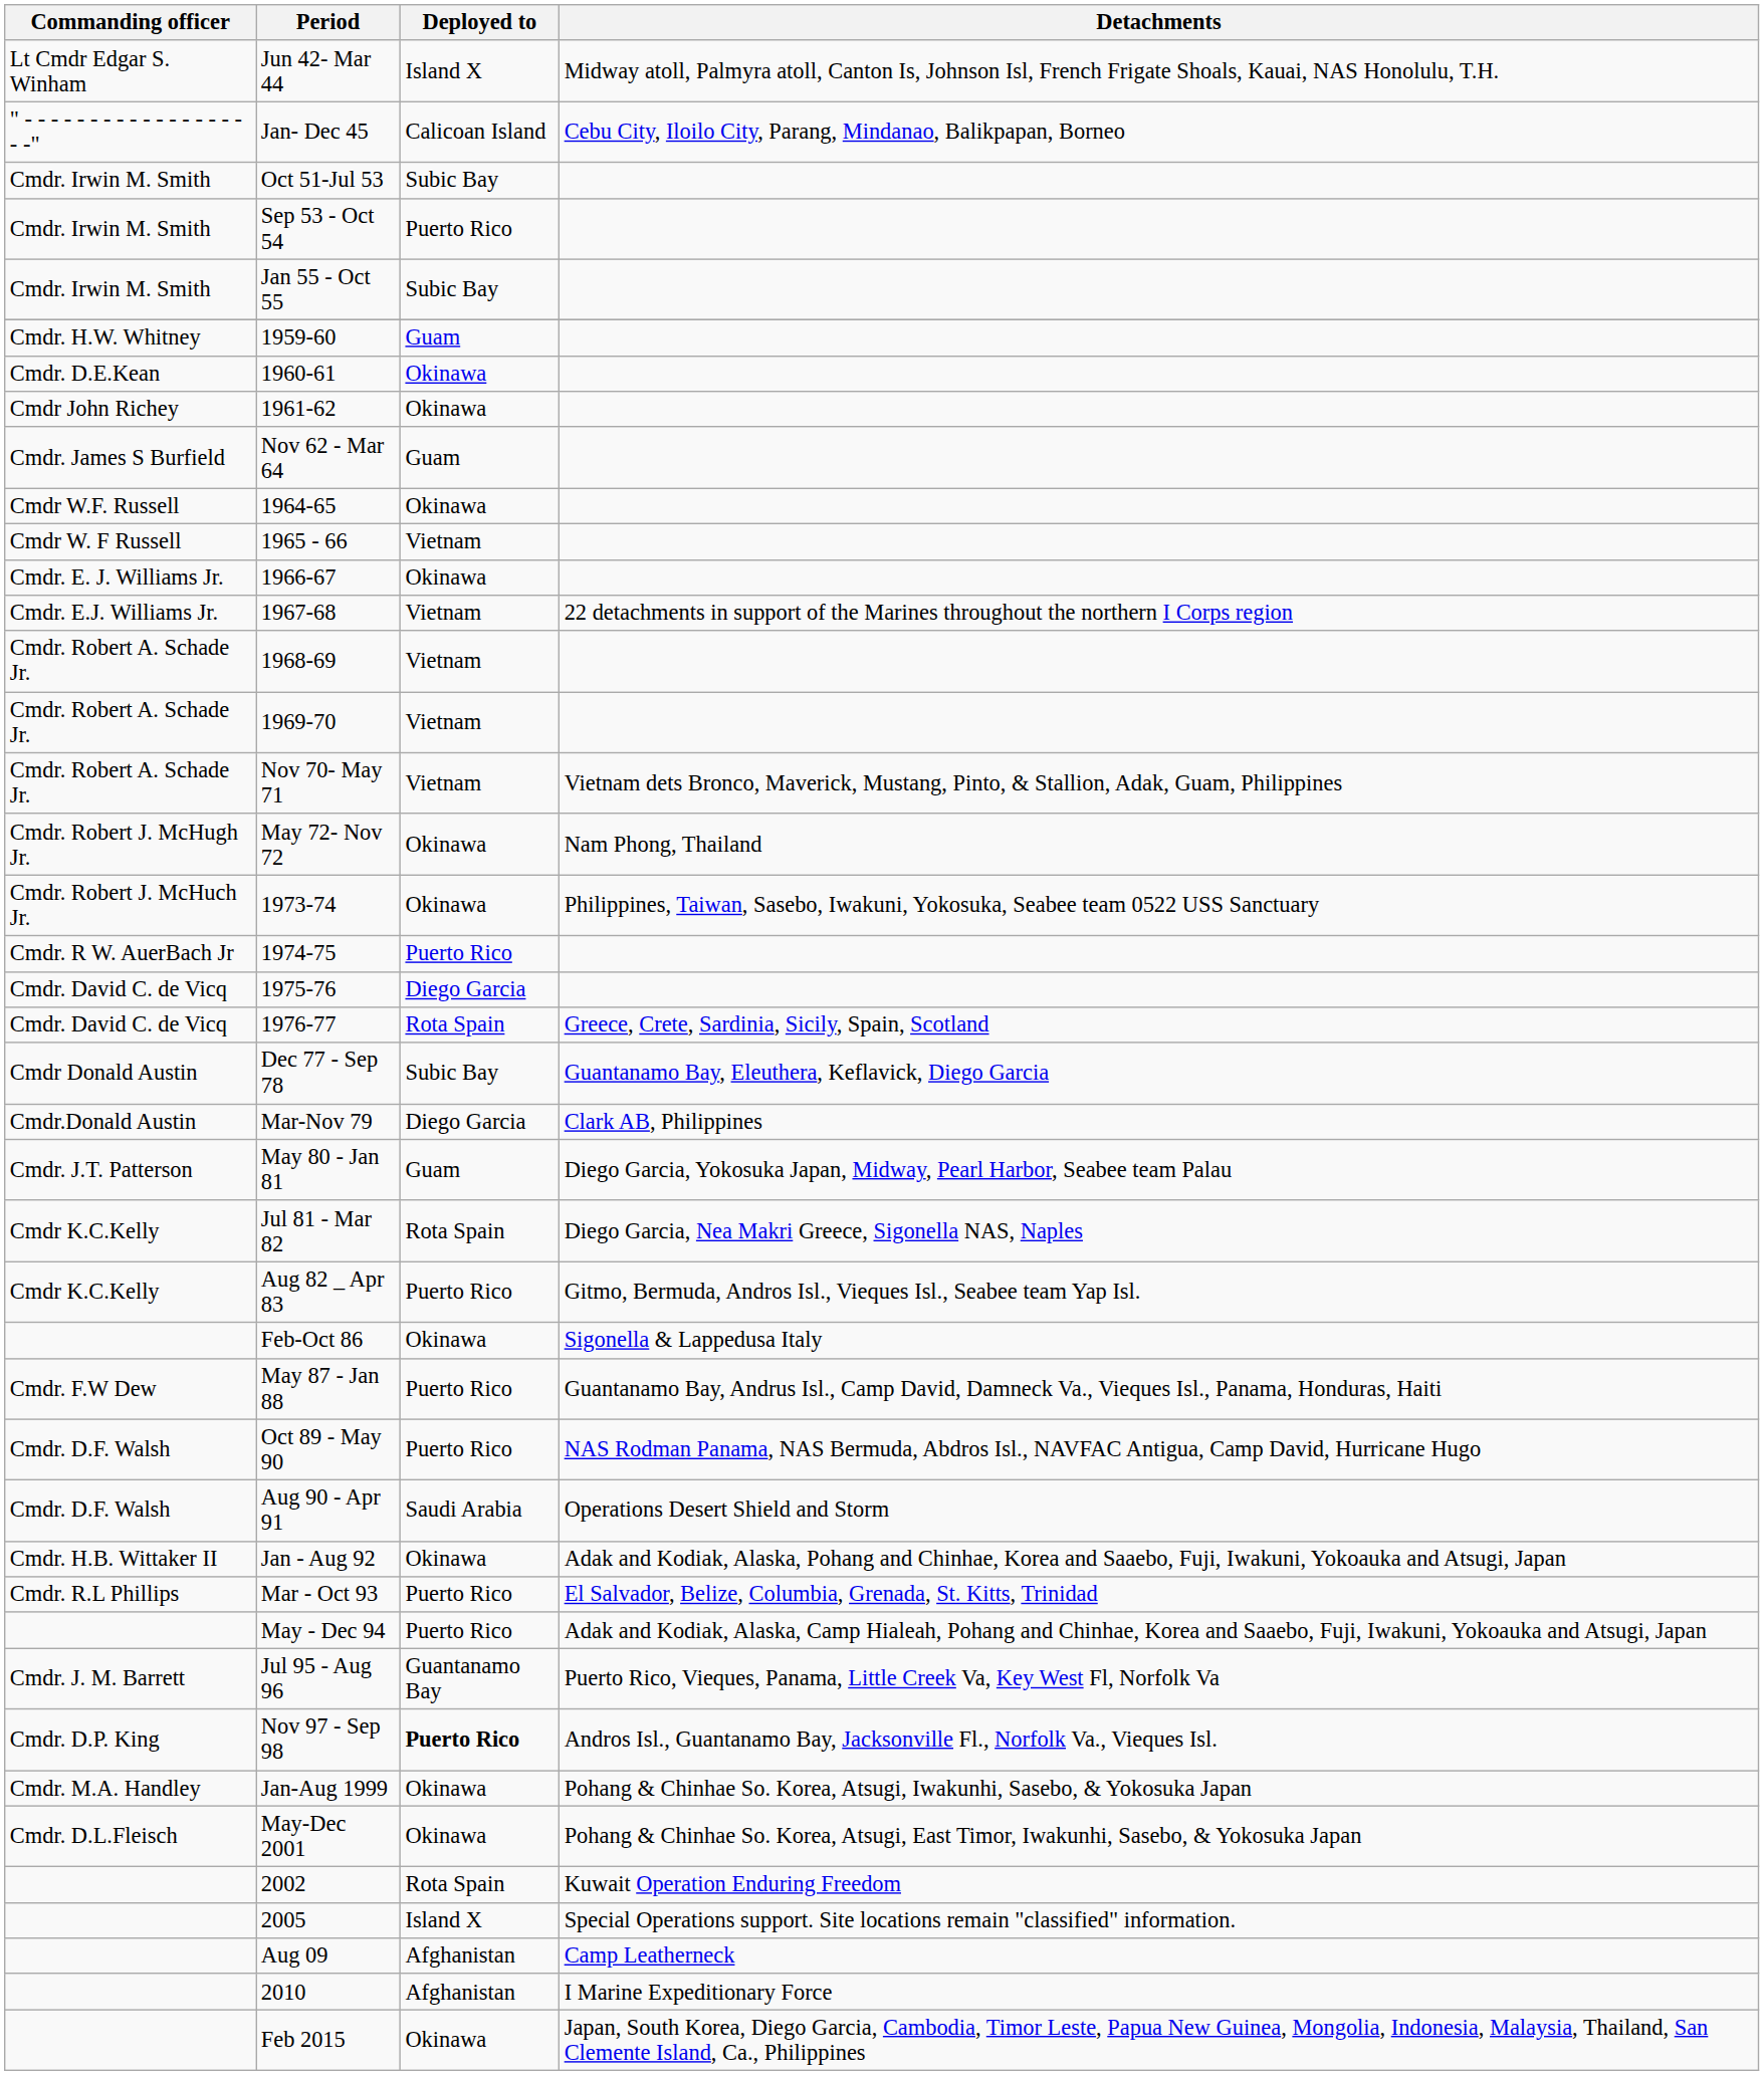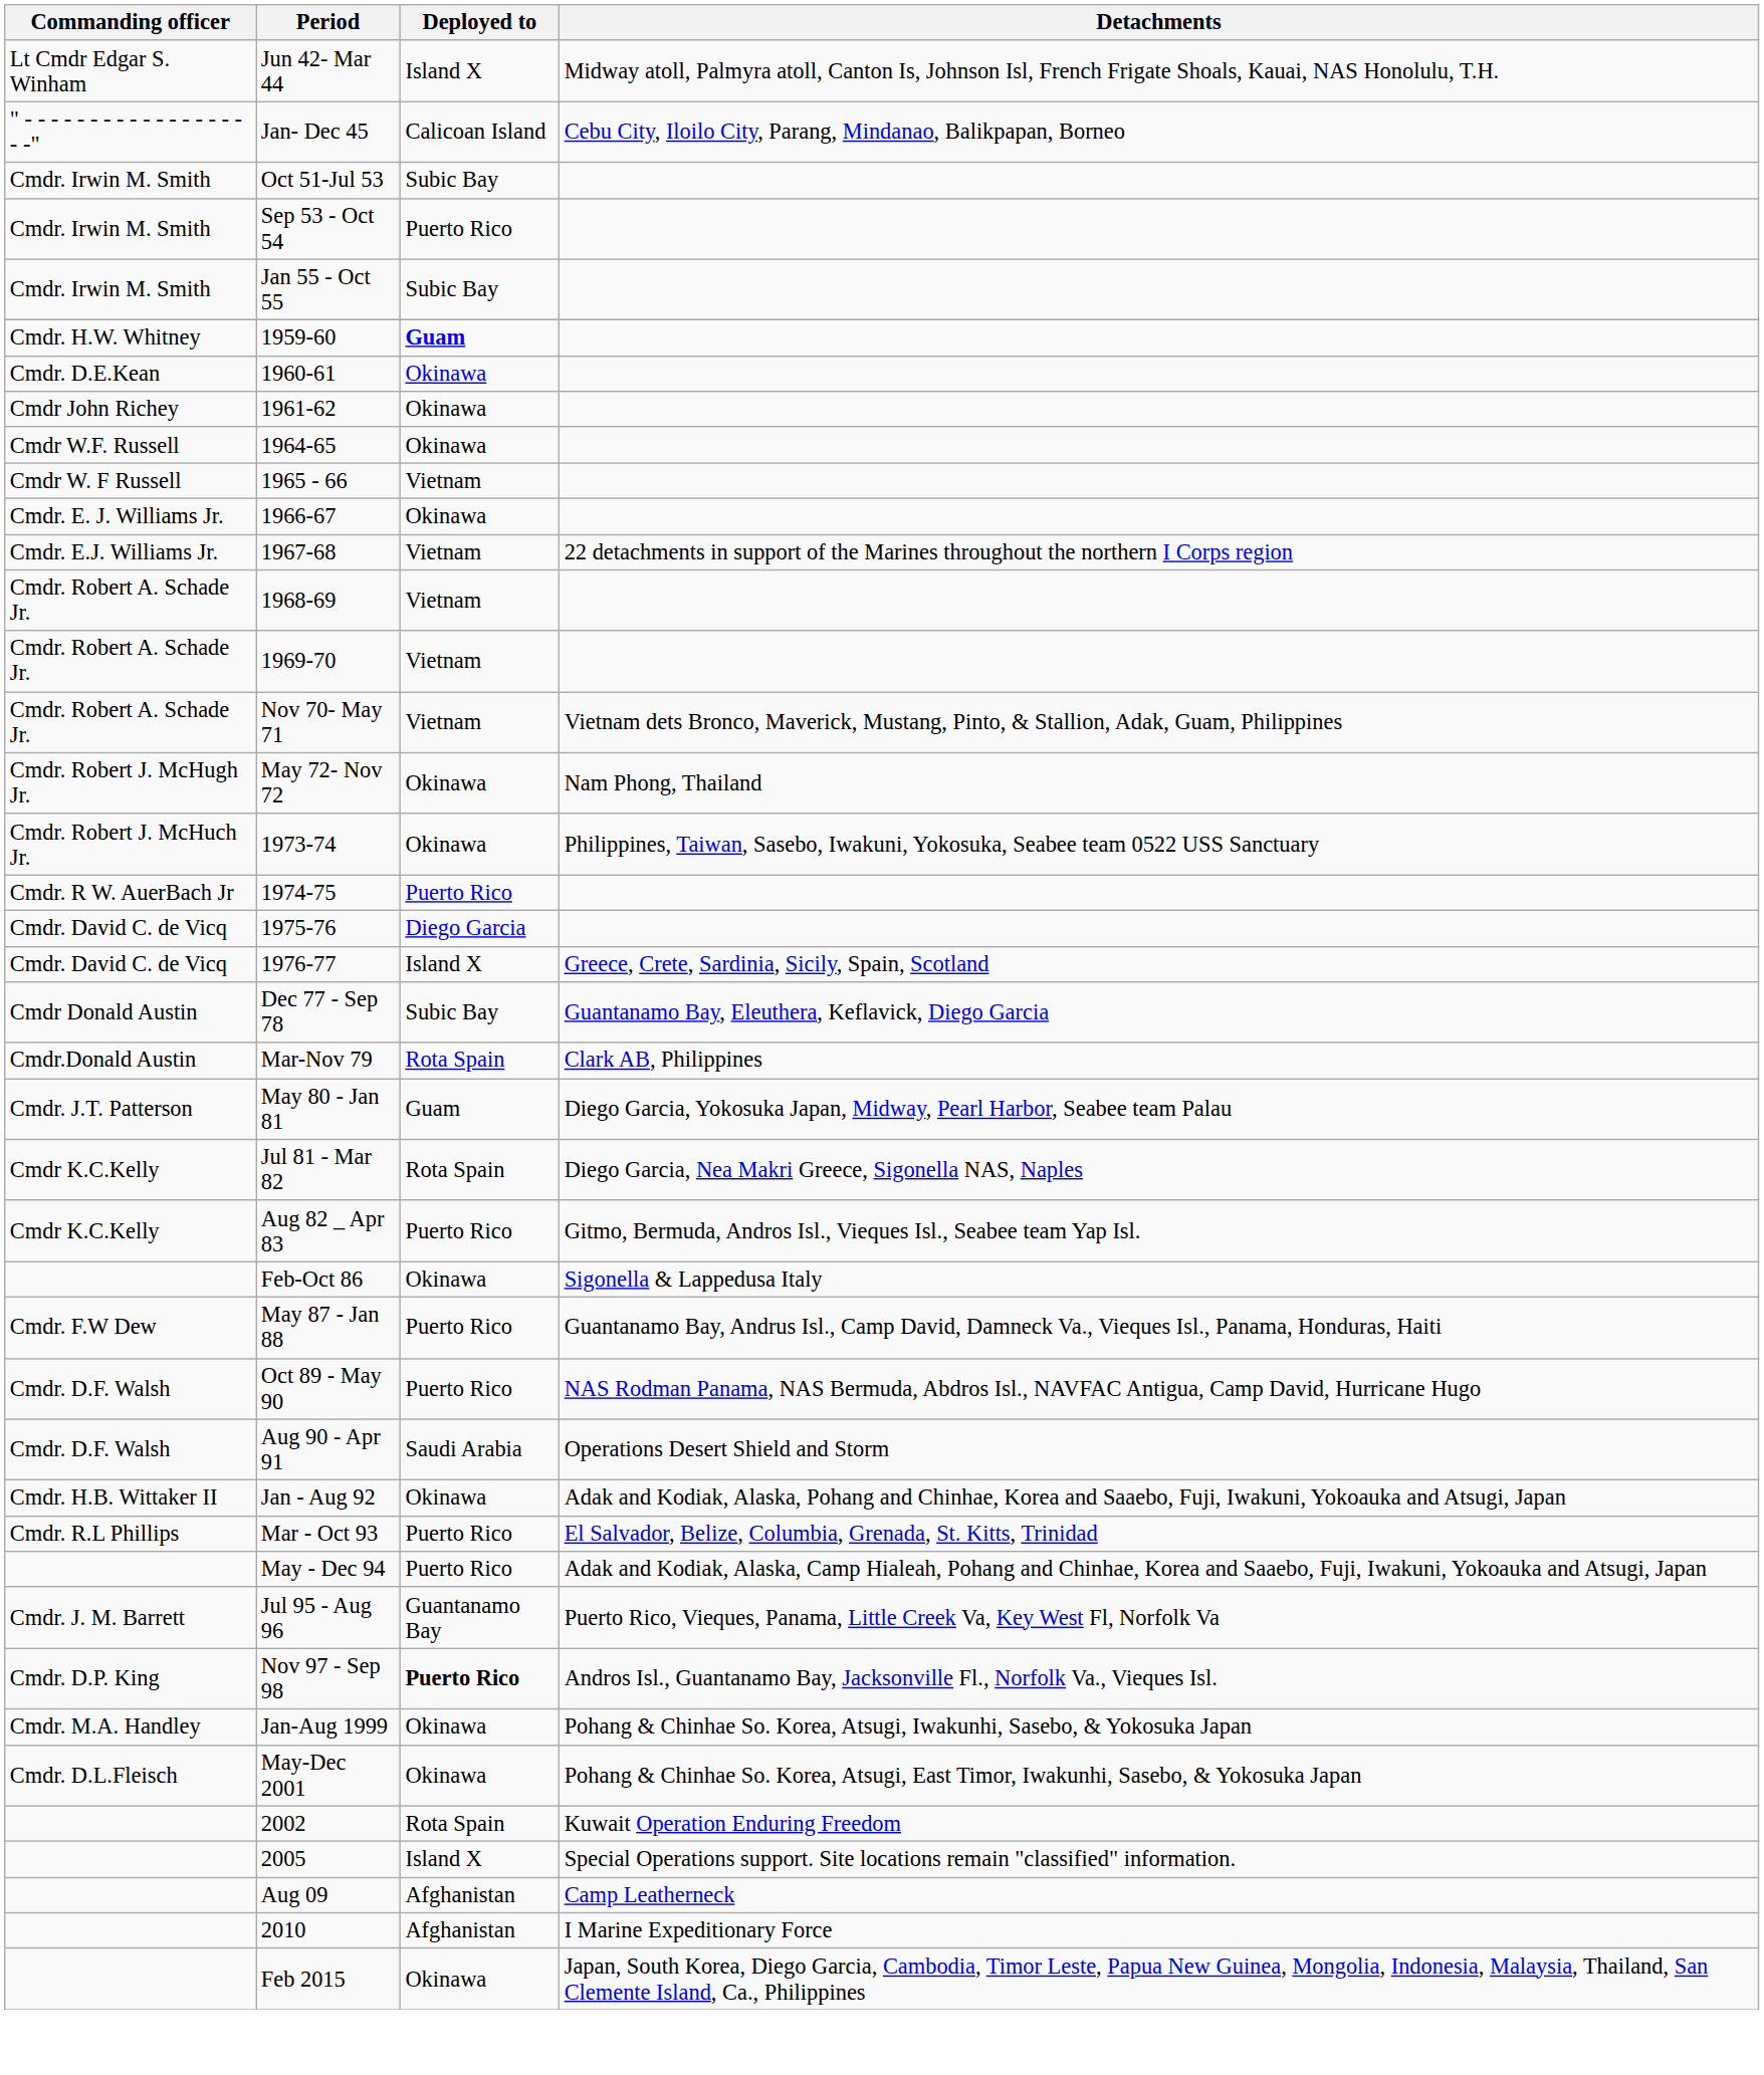 <table class="wikitable">
 <tr>
 <th>Commanding officer</th>
 <th>Period</th>
 <th>Deployed to</th>
 <th>Detachments</th>
 </tr>
 <tr>
 <td>Lt Cmdr Edgar S. Winham</td>
 <td>Jun 42- Mar 44</td>
 <td>Island X</td>
 <td>Midway atoll, Palmyra atoll, Canton Is, Johnson Isl, French Frigate Shoals,  Kauai, NAS Honolulu, T.H.</td>
 </tr>
 <tr>
 <td>" - - - - - - - - - - - - - - - - - - -"</td>
 <td>Jan- Dec 45</td>
 <td>Calicoan Island</td>
 <td><a href='#'>Cebu City</a>, <a href='#'>Iloilo City</a>, Parang, <a href='#'>Mindanao</a>, Balikpapan, Borneo</td>
 </tr>
 <tr>
 <td>Cmdr. Irwin M. Smith</td>
 <td>Oct 51-Jul 53</td>
 <td>Subic Bay</td>
 <td></td>
 </tr>
 <tr>
 <td>Cmdr. Irwin M. Smith</td>
 <td>Sep 53 - Oct 54</td>
 <td>Puerto Rico</td>
 <td></td>
 </tr>
 <tr>
 <td>Cmdr. Irwin M. Smith</td>
 <td>Jan 55 - Oct 55</td>
 <td>Subic Bay</td>
 <td></td>
 </tr>
 <tr>
 </tr>
 <tr - - - - - - - - -||Sep58 - Apr 59>
 </tr>
 <tr>
 <td>Cmdr. H.W. Whitney</td>
 <td>1959-60</td>
-<td><a href='#'>Guam</a></td>
+<td><strong><a href='#'>Guam</a></strong></td>
 <td></td>
 </tr>
 <tr>
 <td>Cmdr. D.E.Kean</td>
 <td>1960-61</td>
 <td><a href='#'>Okinawa</a></td>
 <td></td>
 </tr>
 <tr>
 <td>Cmdr John Richey</td>
 <td>1961-62</td>
 <td>Okinawa</td>
-<td></td>
-</tr>
-<tr>
-<td>Cmdr. James S Burfield</td>
-<td>Nov 62 - Mar 64</td>
-<td>Guam</td>
 <td></td>
 </tr>
 <tr>
 <td>Cmdr W.F. Russell</td>
 <td>1964-65</td>
 <td>Okinawa</td>
 <td></td>
 </tr>
 <tr>
 <td>Cmdr W. F Russell</td>
 <td>1965 - 66</td>
 <td>Vietnam</td>
 <td></td>
 </tr>
 <tr>
 <td>Cmdr. E. J. Williams Jr.</td>
 <td>1966-67</td>
 <td>Okinawa</td>
 <td></td>
 </tr>
 <tr>
 <td>Cmdr. E.J. Williams Jr.</td>
 <td>1967-68</td>
 <td>Vietnam</td>
 <td>22 detachments in support of the Marines throughout the northern <a href='#'>I Corps region</a></td>
 </tr>
 <tr>
 <td>Cmdr. Robert A. Schade Jr.</td>
 <td>1968-69</td>
 <td>Vietnam</td>
 <td></td>
 </tr>
 <tr>
 <td>Cmdr.  Robert A. Schade Jr.</td>
 <td>1969-70</td>
 <td>Vietnam</td>
 <td></td>
 </tr>
 <tr>
 <td>Cmdr. Robert A. Schade Jr.</td>
 <td>Nov 70- May 71</td>
 <td>Vietnam</td>
 <td>Vietnam dets Bronco, Maverick, Mustang, Pinto, & Stallion, Adak, Guam, Philippines</td>
 </tr>
 <tr>
 <td>Cmdr. Robert J. McHugh Jr.</td>
 <td>May 72- Nov 72</td>
 <td>Okinawa</td>
 <td>Nam Phong, Thailand</td>
 </tr>
 <tr>
 <td>Cmdr. Robert J. McHuch Jr.</td>
 <td>1973-74</td>
 <td>Okinawa</td>
 <td>Philippines, <a href='#'>Taiwan</a>, Sasebo, Iwakuni, Yokosuka, Seabee team 0522 USS Sanctuary</td>
 </tr>
 <tr>
 <td>Cmdr. R W. AuerBach Jr</td>
 <td>1974-75</td>
 <td><a href='#'>Puerto Rico</a></td>
 <td></td>
 </tr>
 <tr>
 <td>Cmdr. David C. de Vicq</td>
 <td>1975-76</td>
 <td><a href='#'>Diego Garcia</a></td>
 <td></td>
 </tr>
 <tr>
 <td>Cmdr. David C. de Vicq</td>
 <td>1976-77</td>
-<td><a href='#'>Rota Spain</a></td>
+<td>Island X</td>
 <td><a href='#'>Greece</a>, <a href='#'>Crete</a>, <a href='#'>Sardinia</a>, <a href='#'>Sicily</a>, Spain, <a href='#'>Scotland</a></td>
 </tr>
 <tr>
 <td>Cmdr Donald Austin</td>
 <td>Dec 77 - Sep 78</td>
 <td>Subic Bay</td>
 <td><a href='#'>Guantanamo Bay</a>, <a href='#'>Eleuthera</a>, Keflavick, <a href='#'>Diego Garcia</a></td>
 </tr>
 <tr>
 <td>Cmdr.Donald Austin</td>
 <td>Mar-Nov 79</td>
-<td>Diego Garcia</td>
+<td><a href='#'>Rota Spain</a></td>
 <td><a href='#'>Clark AB</a>, Philippines</td>
 </tr>
 <tr>
 <td>Cmdr. J.T. Patterson</td>
 <td>May 80 - Jan 81</td>
 <td>Guam</td>
 <td>Diego Garcia, Yokosuka Japan, <a href='#'>Midway</a>, <a href='#'>Pearl Harbor</a>, Seabee team Palau</td>
 </tr>
 <tr>
 <td>Cmdr K.C.Kelly</td>
 <td>Jul 81 - Mar 82</td>
 <td>Rota Spain</td>
 <td>Diego Garcia, <a href='#'>Nea Makri</a> Greece, <a href='#'>Sigonella</a> NAS, <a href='#'>Naples</a></td>
 </tr>
 <tr>
 <td>Cmdr K.C.Kelly</td>
 <td>Aug 82 _ Apr 83</td>
 <td>Puerto Rico</td>
 <td>Gitmo, Bermuda, Andros Isl., Vieques Isl., Seabee team Yap Isl.</td>
 </tr>
 <tr>
 <td></td>
 <td>Feb-Oct 86</td>
 <td>Okinawa</td>
 <td><a href='#'>Sigonella</a> & Lappedusa Italy</td>
 </tr>
 <tr>
 <td>Cmdr. F.W Dew</td>
 <td>May 87 - Jan 88</td>
 <td>Puerto Rico</td>
 <td>Guantanamo Bay, Andrus Isl., Camp David, Damneck Va., Vieques Isl., Panama, Honduras, Haiti</td>
 </tr>
 <tr>
 <td>Cmdr. D.F. Walsh</td>
 <td>Oct 89 - May 90</td>
 <td>Puerto Rico</td>
 <td><a href='#'>NAS Rodman Panama</a>, NAS Bermuda, Abdros Isl., NAVFAC Antigua, Camp David, Hurricane Hugo</td>
 </tr>
 <tr>
 <td>Cmdr. D.F. Walsh</td>
 <td>Aug 90 - Apr 91</td>
 <td>Saudi Arabia</td>
 <td>Operations Desert Shield and Storm</td>
 </tr>
 <tr>
 <td>Cmdr. H.B. Wittaker II</td>
 <td>Jan - Aug 92</td>
 <td>Okinawa</td>
 <td>Adak and Kodiak, Alaska,  Pohang and Chinhae, Korea and Saaebo, Fuji, Iwakuni, Yokoauka and Atsugi, Japan</td>
 </tr>
 <tr>
 <td>Cmdr. R.L Phillips</td>
 <td>Mar - Oct 93</td>
 <td>Puerto Rico</td>
 <td><a href='#'>El Salvador</a>, <a href='#'>Belize</a>, <a href='#'>Columbia</a>, <a href='#'>Grenada</a>, <a href='#'>St. Kitts</a>, <a href='#'>Trinidad</a></td>
 </tr>
 <tr>
 <td></td>
 <td>May - Dec 94</td>
 <td>Puerto Rico</td>
 <td>Adak and Kodiak, Alaska,  Camp Hialeah, Pohang and Chinhae, Korea and Saaebo, Fuji, Iwakuni, Yokoauka and Atsugi, Japan</td>
 </tr>
 <tr>
 <td>Cmdr. J. M. Barrett</td>
 <td>Jul 95 - Aug 96</td>
 <td>Guantanamo Bay</td>
 <td>Puerto Rico, Vieques, Panama, <a href='#'>Little Creek</a> Va, <a href='#'>Key West</a> Fl, Norfolk Va</td>
 </tr>
 <tr>
 <td>Cmdr. D.P. King</td>
 <td>Nov 97 - Sep 98</td>
 <td><strong>Puerto Rico</strong></td>
 <td>Andros Isl., Guantanamo Bay, <a href='#'>Jacksonville</a> Fl., <a href='#'>Norfolk</a> Va., Vieques Isl.</td>
 </tr>
 <tr>
 <td>Cmdr. M.A. Handley</td>
 <td>Jan-Aug 1999</td>
 <td>Okinawa</td>
 <td>Pohang & Chinhae So. Korea, Atsugi, Iwakunhi, Sasebo, & Yokosuka Japan</td>
 </tr>
 <tr>
 <td>Cmdr. D.L.Fleisch</td>
 <td>May-Dec 2001</td>
 <td>Okinawa</td>
 <td>Pohang & Chinhae So. Korea, Atsugi, East Timor, Iwakunhi, Sasebo, & Yokosuka Japan</td>
 </tr>
 <tr>
 <td></td>
 <td>2002</td>
 <td>Rota Spain</td>
 <td>Kuwait <a href='#'>Operation Enduring Freedom</a></td>
 </tr>
 <tr>
 <td></td>
 <td>2005</td>
 <td>Island X</td>
 <td>Special Operations support.  Site locations remain "classified" information.</td>
 </tr>
 <tr>
 <td></td>
 <td>Aug 09</td>
 <td>Afghanistan</td>
 <td><a href='#'>Camp Leatherneck</a></td>
 </tr>
 <tr>
 <td></td>
 <td>2010</td>
 <td>Afghanistan</td>
 <td>I Marine Expeditionary Force</td>
 </tr>
 <tr>
 <td></td>
 <td>Feb 2015</td>
 <td>Okinawa</td>
 <td>Japan, South Korea, Diego Garcia, <a href='#'>Cambodia</a>, <a href='#'>Timor Leste</a>, <a href='#'>Papua New Guinea</a>, <a href='#'>Mongolia</a>, <a href='#'>Indonesia</a>, <a href='#'>Malaysia</a>, Thailand, <a href='#'>San Clemente Island</a>, Ca., Philippines</td>
 </tr>
 </table>
